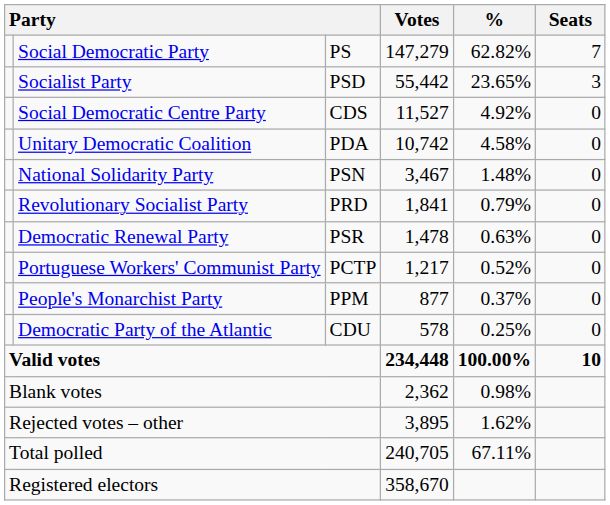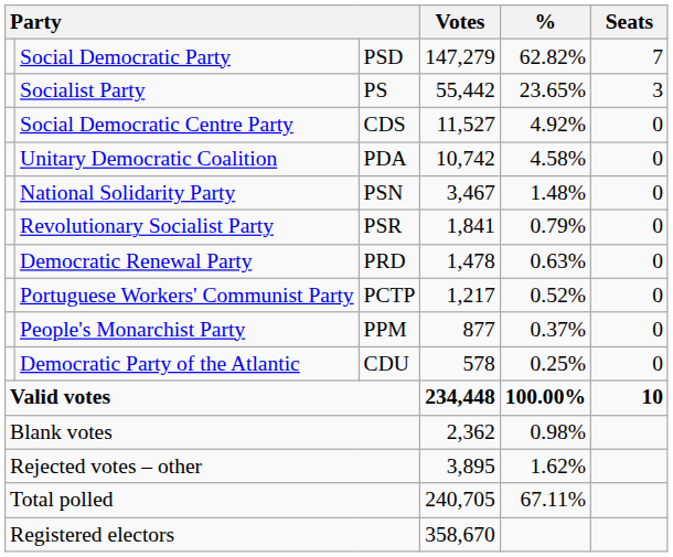 <table class="wikitable" border="1" style="text-align:right;">
 <tr>
 <th style="text-align:left;" colspan=3>Party</th>
 <th align=center width="50">Votes</th>
 <th align=center width="50">%</th>
 <th align=center width="50">Seats</th>
 </tr>
 <tr>
 <td></td>
 <td align=left><a href='#'>Social Democratic Party</a></td>
-<td align=left>PS</td>
+<td align=left>PSD</td>
 <td>147,279</td>
 <td>62.82%</td>
 <td>7</td>
 </tr>
 <tr>
 <td></td>
 <td align=left><a href='#'>Socialist Party</a></td>
-<td align=left>PSD</td>
+<td align=left>PS</td>
 <td>55,442</td>
 <td>23.65%</td>
 <td>3</td>
 </tr>
 <tr>
 <td></td>
 <td align=left style="white-space: nowrap;"><a href='#'>Social Democratic Centre Party</a></td>
 <td align=left>CDS</td>
 <td>11,527</td>
 <td>4.92%</td>
 <td>0</td>
 </tr>
 <tr>
 <td></td>
 <td align=left style="white-space: nowrap;"><a href='#'>Unitary Democratic Coalition</a></td>
 <td align=left>PDA</td>
 <td>10,742</td>
 <td>4.58%</td>
 <td>0</td>
 </tr>
 <tr>
 <td></td>
 <td align=left><a href='#'>National Solidarity Party</a></td>
 <td align=left>PSN</td>
 <td>3,467</td>
 <td>1.48%</td>
 <td>0</td>
 </tr>
 <tr>
 <td></td>
 <td align=left><a href='#'>Revolutionary Socialist Party</a></td>
-<td align=left>PRD</td>
+<td align=left>PSR</td>
 <td>1,841</td>
 <td>0.79%</td>
 <td>0</td>
 </tr>
 <tr>
 <td></td>
 <td align=left><a href='#'>Democratic Renewal Party</a></td>
-<td align=left>PSR</td>
+<td align=left>PRD</td>
 <td>1,478</td>
 <td>0.63%</td>
 <td>0</td>
 </tr>
 <tr>
 <td></td>
 <td align=left><a href='#'>Portuguese Workers' Communist Party</a></td>
 <td align=left>PCTP</td>
 <td>1,217</td>
 <td>0.52%</td>
 <td>0</td>
 </tr>
 <tr>
 <td></td>
 <td align=left><a href='#'>People's Monarchist Party</a></td>
 <td align=left>PPM</td>
 <td>877</td>
 <td>0.37%</td>
 <td>0</td>
 </tr>
 <tr>
 <td></td>
 <td align=left><a href='#'>Democratic Party of the Atlantic</a></td>
 <td align=left>CDU</td>
 <td>578</td>
 <td>0.25%</td>
 <td>0</td>
 </tr>
 <tr style="font-weight:bold">
 <td align=left colspan=3>Valid votes</td>
 <td>234,448</td>
 <td>100.00%</td>
 <td>10</td>
 </tr>
 <tr>
 <td align=left colspan=3>Blank votes</td>
 <td>2,362</td>
 <td>0.98%</td>
 <td></td>
 </tr>
 <tr>
 <td align=left colspan=3>Rejected votes – other</td>
 <td>3,895</td>
 <td>1.62%</td>
 <td></td>
 </tr>
 <tr>
 <td align=left colspan=3>Total polled</td>
 <td>240,705</td>
 <td>67.11%</td>
 <td></td>
 </tr>
 <tr>
 <td align=left colspan=3>Registered electors</td>
 <td>358,670</td>
 <td></td>
 <td></td>
 </tr>
 </table>
